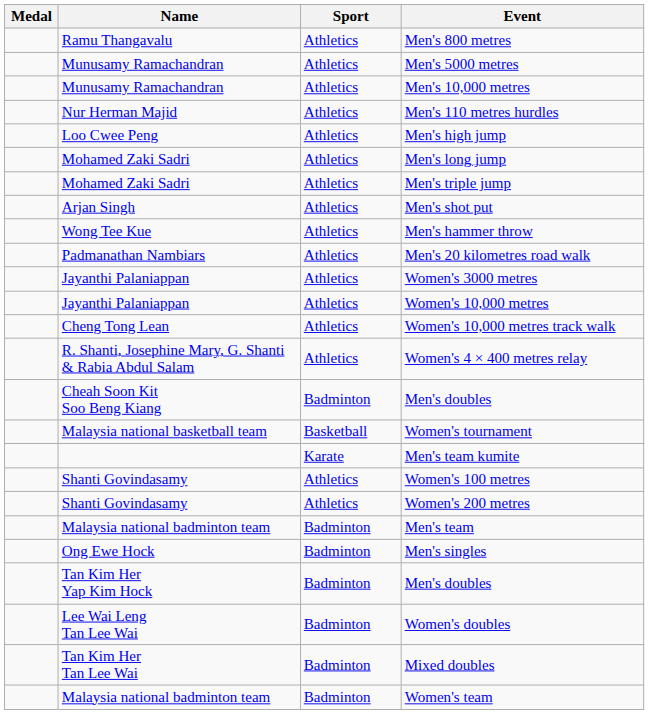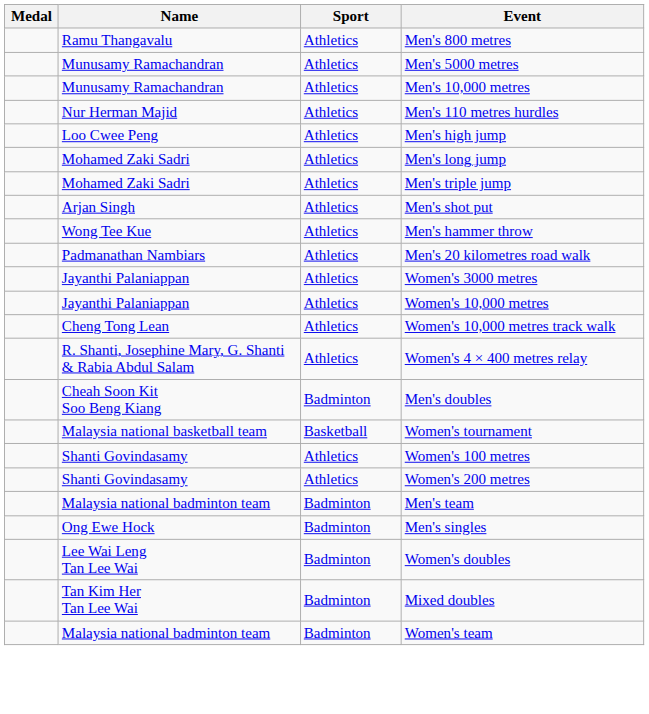 <table class="wikitable sortable" style="font-size:100%">
 <tr>
 <th width="50">Medal</th>
 <th width="250">Name</th>
 <th width="100">Sport</th>
 <th width="250">Event</th>
 </tr>
 <tr>
 <td></td>
 <td><a href='#'>Ramu Thangavalu</a></td>
 <td><a href='#'>Athletics</a></td>
 <td><a href='#'>Men's 800 metres</a></td>
 </tr>
 <tr>
 <td></td>
 <td><a href='#'>Munusamy Ramachandran</a></td>
 <td><a href='#'>Athletics</a></td>
 <td><a href='#'>Men's 5000 metres</a></td>
 </tr>
 <tr>
 <td></td>
 <td><a href='#'>Munusamy Ramachandran</a></td>
 <td><a href='#'>Athletics</a></td>
 <td><a href='#'>Men's 10,000 metres</a></td>
 </tr>
 <tr>
 <td></td>
 <td><a href='#'>Nur Herman Majid</a></td>
 <td><a href='#'>Athletics</a></td>
 <td><a href='#'>Men's 110 metres hurdles</a></td>
 </tr>
 <tr>
 <td></td>
 <td><a href='#'>Loo Cwee Peng</a></td>
 <td><a href='#'>Athletics</a></td>
 <td><a href='#'>Men's high jump</a></td>
 </tr>
 <tr>
 <td></td>
 <td><a href='#'>Mohamed Zaki Sadri</a></td>
 <td><a href='#'>Athletics</a></td>
 <td><a href='#'>Men's long jump</a></td>
 </tr>
 <tr>
 <td></td>
 <td><a href='#'>Mohamed Zaki Sadri</a></td>
 <td><a href='#'>Athletics</a></td>
 <td><a href='#'>Men's triple jump</a></td>
 </tr>
 <tr>
 <td></td>
 <td><a href='#'>Arjan Singh</a></td>
 <td><a href='#'>Athletics</a></td>
 <td><a href='#'>Men's shot put</a></td>
 </tr>
 <tr>
 <td></td>
 <td><a href='#'>Wong Tee Kue</a></td>
 <td><a href='#'>Athletics</a></td>
 <td><a href='#'>Men's hammer throw</a></td>
 </tr>
 <tr>
 <td></td>
 <td><a href='#'>Padmanathan Nambiars</a></td>
 <td><a href='#'>Athletics</a></td>
 <td><a href='#'>Men's 20 kilometres road walk</a></td>
 </tr>
 <tr>
 <td></td>
 <td><a href='#'>Jayanthi Palaniappan</a></td>
 <td><a href='#'>Athletics</a></td>
 <td><a href='#'>Women's 3000 metres</a></td>
 </tr>
 <tr>
 <td></td>
 <td><a href='#'>Jayanthi Palaniappan</a></td>
 <td><a href='#'>Athletics</a></td>
 <td><a href='#'>Women's 10,000 metres</a></td>
 </tr>
 <tr>
 <td></td>
 <td><a href='#'>Cheng Tong Lean</a></td>
 <td><a href='#'>Athletics</a></td>
 <td><a href='#'>Women's 10,000 metres track walk</a></td>
 </tr>
 <tr>
 <td></td>
 <td><a href='#'>R. Shanti, Josephine Mary, G. Shanti & Rabia Abdul Salam</a></td>
 <td><a href='#'>Athletics</a></td>
 <td><a href='#'>Women's 4 × 400 metres relay</a></td>
 </tr>
 <tr>
 <td></td>
 <td><a href='#'>Cheah Soon Kit</a><br><a href='#'>Soo Beng Kiang</a></td>
 <td><a href='#'>Badminton</a></td>
 <td><a href='#'>Men's doubles</a></td>
 </tr>
 <tr>
 <td></td>
 <td><a href='#'>Malaysia national basketball team</a></td>
 <td><a href='#'>Basketball</a></td>
 <td><a href='#'>Women's tournament</a></td>
 </tr>
 <tr>
 <td></td>
-<td></td>
-<td><a href='#'>Karate</a></td>
-<td><a href='#'>Men's team kumite</a></td>
-</tr>
-<tr>
-<td></td>
 <td><a href='#'>Shanti Govindasamy</a></td>
 <td><a href='#'>Athletics</a></td>
 <td><a href='#'>Women's 100 metres</a></td>
 </tr>
 <tr>
 <td></td>
 <td><a href='#'>Shanti Govindasamy</a></td>
 <td><a href='#'>Athletics</a></td>
 <td><a href='#'>Women's 200 metres</a></td>
 </tr>
 <tr>
 <td></td>
 <td><a href='#'>Malaysia national badminton team</a></td>
 <td><a href='#'>Badminton</a></td>
 <td><a href='#'>Men's team</a></td>
 </tr>
 <tr>
 <td></td>
 <td><a href='#'>Ong Ewe Hock</a></td>
 <td><a href='#'>Badminton</a></td>
 <td><a href='#'>Men's singles</a></td>
 </tr>
 <tr>
 <td></td>
-<td><a href='#'>Tan Kim Her</a><br><a href='#'>Yap Kim Hock</a></td>
-<td><a href='#'>Badminton</a></td>
-<td><a href='#'>Men's doubles</a></td>
-</tr>
-<tr>
-<td></td>
 <td><a href='#'>Lee Wai Leng</a><br><a href='#'>Tan Lee Wai</a></td>
 <td><a href='#'>Badminton</a></td>
 <td><a href='#'>Women's doubles</a></td>
 </tr>
 <tr>
 <td></td>
 <td><a href='#'>Tan Kim Her</a><br><a href='#'>Tan Lee Wai</a></td>
 <td><a href='#'>Badminton</a></td>
 <td><a href='#'>Mixed doubles</a></td>
 </tr>
 <tr>
 <td></td>
 <td><a href='#'>Malaysia national badminton team</a></td>
 <td><a href='#'>Badminton</a></td>
 <td><a href='#'>Women's team</a></td>
 </tr>
 </table>
